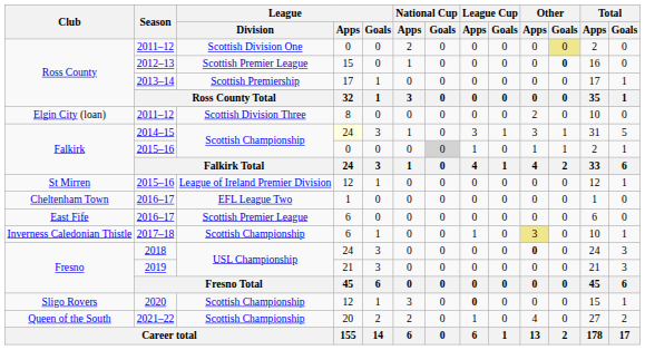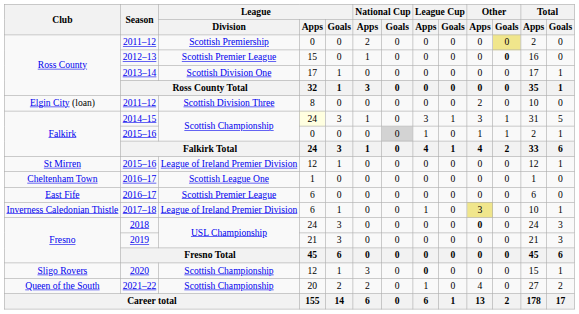 <table class="wikitable" style="text-align:center">
 <tr>
 <th rowspan="2">Club</th>
 <th rowspan="2">Season</th>
 <th colspan="3">League</th>
 <th colspan="2">National Cup</th>
 <th colspan="2">League Cup</th>
 <th colspan="2">Other</th>
 <th colspan="2">Total</th>
 </tr>
 <tr>
 <th>Division</th>
 <th>Apps</th>
 <th>Goals</th>
 <th>Apps</th>
 <th>Goals</th>
 <th>Apps</th>
 <th>Goals</th>
 <th>Apps</th>
 <th>Goals</th>
 <th>Apps</th>
 <th>Goals</th>
 </tr>
 <tr>
 <td rowspan="4"><a href='#'>Ross County</a></td>
 <td><a href='#'>2011–12</a></td>
-<td><a href='#'>Scottish Division One</a></td>
+<td><a href='#'>Scottish Premiership</a></td>
 <td>0</td>
 <td>0</td>
 <td>2</td>
 <td>0</td>
 <td>0</td>
 <td>0</td>
 <td>0</td>
 <td style="background: khaki;">0</td>
 <td>2</td>
 <td>0</td>
 </tr>
 <tr>
 <td><a href='#'>2012–13</a></td>
 <td><a href='#'>Scottish Premier League</a></td>
 <td>15</td>
 <td>0</td>
 <td>1</td>
 <td>0</td>
 <td>0</td>
 <td>0</td>
 <td>0</td>
 <td><strong>0</strong></td>
 <td>16</td>
 <td>0</td>
 </tr>
 <tr>
 <td><a href='#'>2013–14</a></td>
-<td><a href='#'>Scottish Premiership</a></td>
+<td><a href='#'>Scottish Division One</a></td>
 <td>17</td>
 <td>1</td>
 <td>0</td>
 <td>0</td>
 <td>0</td>
 <td>0</td>
 <td>0</td>
 <td>0</td>
 <td>17</td>
 <td>1</td>
 </tr>
 <tr>
 <th colspan="2">Ross County Total</th>
 <th>32</th>
 <th>1</th>
 <th>3</th>
 <th>0</th>
 <th>0</th>
 <th>0</th>
 <th>0</th>
 <th>0</th>
 <th>35</th>
 <th>1</th>
 </tr>
 <tr>
 <td><a href='#'>Elgin City</a> (loan)</td>
 <td><a href='#'>2011–12</a></td>
 <td><a href='#'>Scottish Division Three</a></td>
 <td>8</td>
 <td>0</td>
 <td>0</td>
 <td>0</td>
 <td>0</td>
 <td>0</td>
 <td>2</td>
 <td>0</td>
 <td>10</td>
 <td>0</td>
 </tr>
 <tr>
 <td rowspan="3"><a href='#'>Falkirk</a></td>
 <td><a href='#'>2014–15</a></td>
 <td rowspan="2"><a href='#'>Scottish Championship</a></td>
 <td style="background: lightyellow;">24</td>
 <td>3</td>
 <td>1</td>
 <td>0</td>
 <td>3</td>
 <td>1</td>
 <td>3</td>
 <td>1</td>
 <td>31</td>
 <td>5</td>
 </tr>
 <tr>
 <td><a href='#'>2015–16</a></td>
 <td>0</td>
 <td>0</td>
 <td>0</td>
 <td style="background: lightgrey;">0</td>
 <td>1</td>
 <td>0</td>
 <td>1</td>
 <td>1</td>
 <td>2</td>
 <td>1</td>
 </tr>
 <tr>
 <th colspan="2">Falkirk Total</th>
 <th>24</th>
 <th>3</th>
 <th>1</th>
 <th>0</th>
 <th>4</th>
 <th>1</th>
 <th>4</th>
 <th>2</th>
 <th>33</th>
 <th>6</th>
 </tr>
 <tr>
 <td><a href='#'>St Mirren</a></td>
 <td><a href='#'>2015–16</a></td>
 <td><a href='#'>League of Ireland Premier Division</a></td>
 <td>12</td>
 <td>1</td>
 <td>0</td>
 <td>0</td>
 <td>0</td>
 <td>0</td>
 <td>0</td>
 <td>0</td>
 <td>12</td>
 <td>1</td>
 </tr>
 <tr>
 <td><a href='#'>Cheltenham Town</a></td>
 <td><a href='#'>2016–17</a></td>
-<td><a href='#'>EFL League Two</a></td>
+<td><a href='#'>Scottish League One</a></td>
 <td>1</td>
 <td>0</td>
 <td>0</td>
 <td>0</td>
 <td>0</td>
 <td>0</td>
 <td>0</td>
 <td>0</td>
 <td>1</td>
 <td>0</td>
 </tr>
 <tr>
 <td><a href='#'>East Fife</a></td>
 <td><a href='#'>2016–17</a></td>
 <td><a href='#'>Scottish Premier League</a></td>
 <td>6</td>
 <td>0</td>
 <td>0</td>
 <td>0</td>
 <td>0</td>
 <td>0</td>
 <td>0</td>
 <td>0</td>
 <td>6</td>
 <td>0</td>
 </tr>
 <tr>
 <td><a href='#'>Inverness Caledonian Thistle</a></td>
 <td><a href='#'>2017–18</a></td>
-<td><a href='#'>Scottish Championship</a></td>
+<td><a href='#'>League of Ireland Premier Division</a></td>
 <td>6</td>
 <td>1</td>
 <td>0</td>
 <td>0</td>
 <td>1</td>
 <td>0</td>
 <td style="background: khaki;">3</td>
 <td>0</td>
 <td>10</td>
 <td>1</td>
 </tr>
 <tr>
 <td rowspan="3"><a href='#'>Fresno</a></td>
 <td><a href='#'>2018</a></td>
 <td rowspan="2"><a href='#'>USL Championship</a></td>
 <td>24</td>
 <td>3</td>
 <td>0</td>
 <td>0</td>
 <td>0</td>
 <td>0</td>
 <td><strong>0</strong></td>
 <td>0</td>
 <td>24</td>
 <td>3</td>
 </tr>
 <tr>
 <td><a href='#'>2019</a></td>
 <td>21</td>
 <td>3</td>
 <td>0</td>
 <td>0</td>
 <td>0</td>
 <td>0</td>
 <td>0</td>
 <td>0</td>
 <td>21</td>
 <td>3</td>
 </tr>
 <tr>
 <th colspan="2">Fresno Total</th>
 <th>45</th>
 <th>6</th>
 <th>0</th>
 <th>0</th>
 <th>0</th>
 <th>0</th>
 <th>0</th>
 <th>0</th>
 <th>45</th>
 <th>6</th>
 </tr>
 <tr>
 <td><a href='#'>Sligo Rovers</a></td>
 <td><a href='#'>2020</a></td>
 <td><a href='#'>Scottish Championship</a></td>
 <td>12</td>
 <td>1</td>
 <td>3</td>
 <td>0</td>
 <td><strong>0</strong></td>
 <td>0</td>
 <td>0</td>
 <td>0</td>
 <td>15</td>
 <td>1</td>
 </tr>
 <tr>
 <td><a href='#'>Queen of the South</a></td>
 <td><a href='#'>2021–22</a></td>
 <td><a href='#'>Scottish Championship</a></td>
 <td>20</td>
 <td>2</td>
 <td>2</td>
 <td>0</td>
 <td>1</td>
 <td>0</td>
 <td>4</td>
 <td>0</td>
 <td>27</td>
 <td>2</td>
 </tr>
 <tr>
 <th colspan="3">Career total</th>
 <th>155</th>
 <th>14</th>
 <th>6</th>
 <th>0</th>
 <th>6</th>
 <th>1</th>
 <th>13</th>
 <th>2</th>
 <th>178</th>
 <th>17</th>
 </tr>
 </table>
